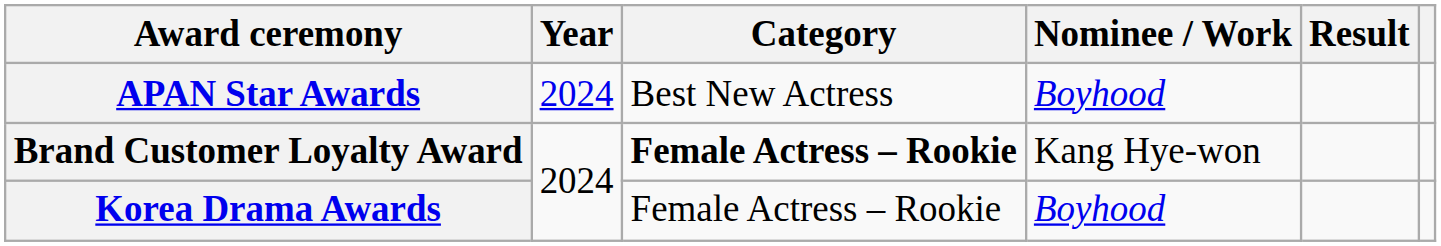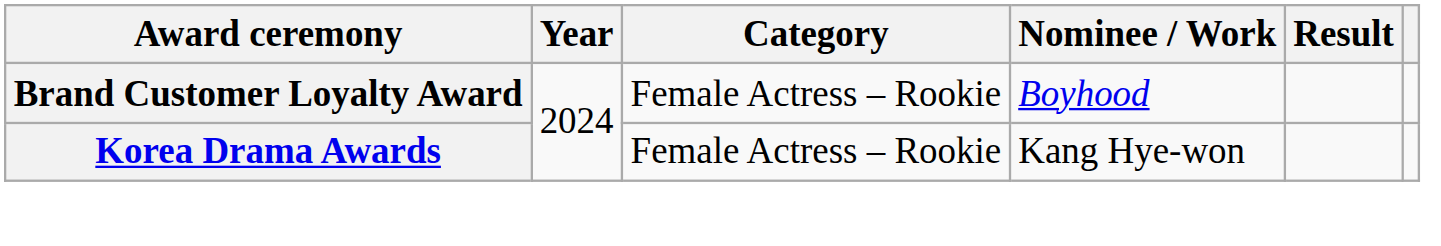 <table class="wikitable plainrowheaders">
 <tr>
 <th scope="col">Award ceremony</th>
 <th scope="col">Year</th>
 <th scope="col">Category</th>
 <th scope="col">Nominee / Work</th>
 <th scope="col">Result</th>
 <th class="unsortable" scope="col"></th>
 </tr>
 <tr>
-<th scope="row"><a href='#'>APAN Star Awards</a></th>
-<td style="text-align:center"><a href='#'>2024</a></td>
-<td>Best New Actress</td>
-<td><em><a href='#'>Boyhood</a></em></td>
-<td></td>
-<td style="text-align:center"></td>
-</tr>
-<tr>
 <th scope="row">Brand Customer Loyalty Award</th>
 <td rowspan="2">2024</td>
-<td><strong>Female Actress – Rookie</strong></td>
-<td>Kang Hye-won</td>
+<td>Female Actress – Rookie</td>
+<td><em><a href='#'>Boyhood</a></em></td>
 <td></td>
 <td style="text-align:center"></td>
 </tr>
 <tr>
 <th scope="row"><a href='#'>Korea Drama Awards</a></th>
 <td>Female Actress – Rookie</td>
-<td><em><a href='#'>Boyhood</a></em></td>
+<td>Kang Hye-won</td>
 <td></td>
 <td style="text-align:center"></td>
 </tr>
 </table>
